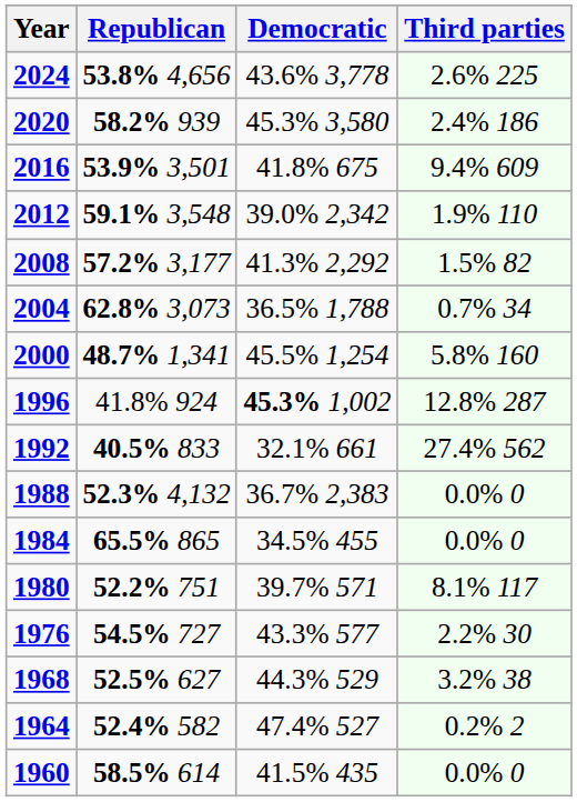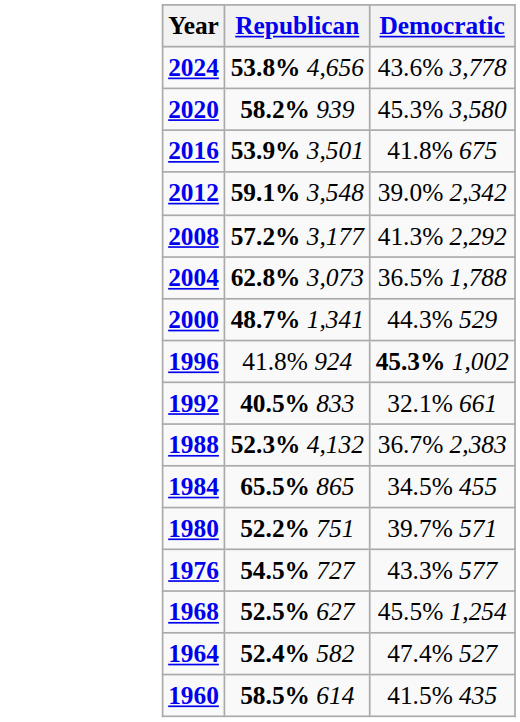 <table class="wikitable" style="float:right; font-size:95%;">
 <tr bgcolor=lightgrey>
 <th>Year</th>
 <th><a href='#'>Republican</a></th>
 <th><a href='#'>Democratic</a></th>
-<th><a href='#'>Third parties</a></th>
 </tr>
 <tr>
 <td style="text-align:center;" ><strong><a href='#'>2024</a></strong></td>
 <td style="text-align:center;" ><strong>53.8%</strong> <em>4,656</em></td>
 <td style="text-align:center;" >43.6% <em>3,778</em></td>
-<td style="text-align:center; background:honeyDew;">2.6% <em>225</em></td>
 </tr>
 <tr>
 <td style="text-align:center;" ><strong><a href='#'>2020</a></strong></td>
 <td style="text-align:center;" ><strong>58.2%</strong> <em>939</em></td>
 <td style="text-align:center;" >45.3% <em>3,580</em></td>
-<td style="text-align:center; background:honeyDew;">2.4% <em>186</em></td>
 </tr>
 <tr>
 <td style="text-align:center;" ><strong><a href='#'>2016</a></strong></td>
 <td style="text-align:center;" ><strong>53.9%</strong> <em>3,501</em></td>
 <td style="text-align:center;" >41.8% <em>675</em></td>
-<td style="text-align:center; background:honeyDew;">9.4% <em>609</em></td>
 </tr>
 <tr>
 <td style="text-align:center;" ><strong><a href='#'>2012</a></strong></td>
 <td style="text-align:center;" ><strong>59.1%</strong> <em>3,548</em></td>
 <td style="text-align:center;" >39.0% <em>2,342</em></td>
-<td style="text-align:center; background:honeyDew;">1.9% <em>110</em></td>
 </tr>
 <tr>
 <td style="text-align:center;" ><strong><a href='#'>2008</a></strong></td>
 <td style="text-align:center;" ><strong>57.2%</strong> <em>3,177</em></td>
 <td style="text-align:center;" >41.3% <em>2,292</em></td>
-<td style="text-align:center; background:honeyDew;">1.5% <em>82</em></td>
 </tr>
 <tr>
 <td style="text-align:center;" ><strong><a href='#'>2004</a></strong></td>
 <td style="text-align:center;" ><strong>62.8%</strong> <em>3,073</em></td>
 <td style="text-align:center;" >36.5% <em>1,788</em></td>
-<td style="text-align:center; background:honeyDew;">0.7% <em>34</em></td>
 </tr>
 <tr>
 <td style="text-align:center;" ><strong><a href='#'>2000</a></strong></td>
 <td style="text-align:center;" ><strong>48.7%</strong> <em>1,341</em></td>
-<td style="text-align:center;" >45.5% <em>1,254</em></td>
-<td style="text-align:center; background:honeyDew;">5.8% <em>160</em></td>
+<td style="text-align:center;" >44.3% <em>529</em></td>
 </tr>
 <tr>
 <td style="text-align:center;" ><strong><a href='#'>1996</a></strong></td>
 <td style="text-align:center;" >41.8% <em>924</em></td>
 <td style="text-align:center;" ><strong>45.3%</strong> <em>1,002</em></td>
-<td style="text-align:center; background:honeyDew;">12.8% <em>287</em></td>
 </tr>
 <tr>
 <td style="text-align:center;" ><strong><a href='#'>1992</a></strong></td>
 <td style="text-align:center;" ><strong>40.5%</strong> <em>833</em></td>
 <td style="text-align:center;" >32.1% <em>661</em></td>
-<td style="text-align:center; background:honeyDew;">27.4% <em>562</em></td>
 </tr>
 <tr>
 <td style="text-align:center;" ><strong><a href='#'>1988</a></strong></td>
 <td style="text-align:center;" ><strong>52.3%</strong> <em>4,132</em></td>
 <td style="text-align:center;" >36.7% <em>2,383</em></td>
-<td style="text-align:center; background:honeyDew;">0.0% <em>0</em></td>
 </tr>
 <tr>
 <td style="text-align:center;" ><strong><a href='#'>1984</a></strong></td>
 <td style="text-align:center;" ><strong>65.5%</strong> <em>865</em></td>
 <td style="text-align:center;" >34.5% <em>455</em></td>
-<td style="text-align:center; background:honeyDew;">0.0% <em>0</em></td>
 </tr>
 <tr>
 <td style="text-align:center;" ><strong><a href='#'>1980</a></strong></td>
 <td style="text-align:center;" ><strong>52.2%</strong> <em>751</em></td>
 <td style="text-align:center;" >39.7% <em>571</em></td>
-<td style="text-align:center; background:honeyDew;">8.1% <em>117</em></td>
 </tr>
 <tr>
 <td style="text-align:center;" ><strong><a href='#'>1976</a></strong></td>
 <td style="text-align:center;" ><strong>54.5%</strong> <em>727</em></td>
 <td style="text-align:center;" >43.3% <em>577</em></td>
-<td style="text-align:center; background:honeyDew;">2.2% <em>30</em></td>
 </tr>
 <tr>
 <td style="text-align:center;" ><strong><a href='#'>1968</a></strong></td>
 <td style="text-align:center;" ><strong>52.5%</strong> <em>627</em></td>
-<td style="text-align:center;" >44.3% <em>529</em></td>
-<td style="text-align:center; background:honeyDew;">3.2% <em>38</em></td>
+<td style="text-align:center;" >45.5% <em>1,254</em></td>
 </tr>
 <tr>
 <td style="text-align:center;" ><strong><a href='#'>1964</a></strong></td>
 <td style="text-align:center;" ><strong>52.4%</strong> <em>582</em></td>
 <td style="text-align:center;" >47.4% <em>527</em></td>
-<td style="text-align:center; background:honeyDew;">0.2% <em>2</em></td>
 </tr>
 <tr>
 <td style="text-align:center;" ><strong><a href='#'>1960</a></strong></td>
 <td style="text-align:center;" ><strong>58.5%</strong> <em>614</em></td>
 <td style="text-align:center;" >41.5% <em>435</em></td>
-<td style="text-align:center; background:honeyDew;">0.0% <em>0</em></td>
 </tr>
 </table>
